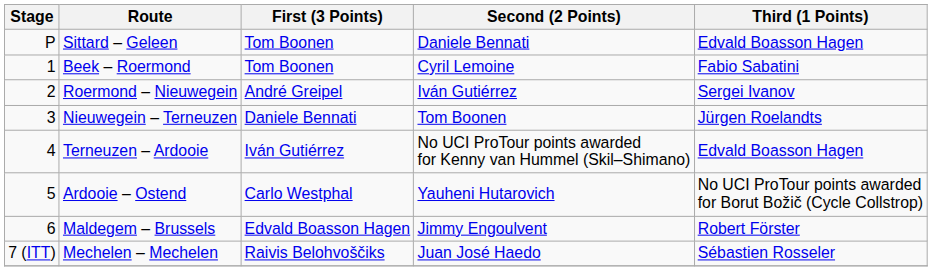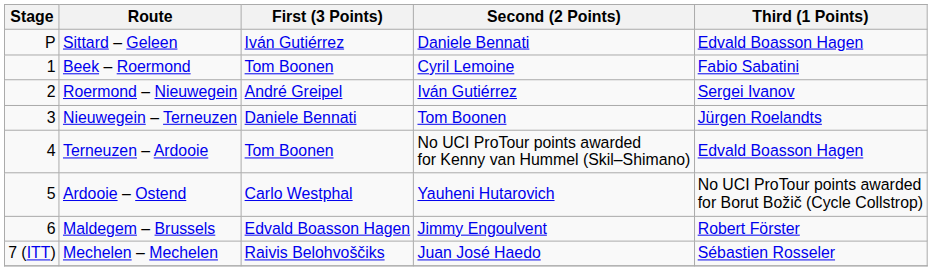 <table class="wikitable">
 <tr>
 <th>Stage</th>
 <th>Route</th>
 <th>First (3 Points)</th>
 <th>Second (2 Points)</th>
 <th>Third (1 Points)</th>
 </tr>
 <tr>
 <td align=right>P</td>
 <td><a href='#'>Sittard</a> – <a href='#'>Geleen</a> </td>
-<td><a href='#'>Tom Boonen</a> </td>
+<td><a href='#'>Iván Gutiérrez</a> </td>
 <td><a href='#'>Daniele Bennati</a> </td>
 <td><a href='#'>Edvald Boasson Hagen</a> </td>
 </tr>
 <tr>
 <td align=right>1</td>
 <td><a href='#'>Beek</a> – <a href='#'>Roermond</a> </td>
 <td><a href='#'>Tom Boonen</a> </td>
 <td><a href='#'>Cyril Lemoine</a> </td>
 <td><a href='#'>Fabio Sabatini</a> </td>
 </tr>
 <tr>
 <td align=right>2</td>
 <td><a href='#'>Roermond</a> – <a href='#'>Nieuwegein</a> </td>
 <td><a href='#'>André Greipel</a> </td>
 <td><a href='#'>Iván Gutiérrez</a> </td>
 <td><a href='#'>Sergei Ivanov</a> </td>
 </tr>
 <tr>
 <td align=right>3</td>
 <td><a href='#'>Nieuwegein</a> – <a href='#'>Terneuzen</a> </td>
 <td><a href='#'>Daniele Bennati</a> </td>
 <td><a href='#'>Tom Boonen</a> </td>
 <td><a href='#'>Jürgen Roelandts</a> </td>
 </tr>
 <tr>
 <td align=right>4</td>
 <td><a href='#'>Terneuzen</a> – <a href='#'>Ardooie</a> </td>
-<td><a href='#'>Iván Gutiérrez</a> </td>
+<td><a href='#'>Tom Boonen</a> </td>
 <td>No UCI ProTour points awarded<br>for Kenny van Hummel  (Skil–Shimano)</td>
 <td><a href='#'>Edvald Boasson Hagen</a> </td>
 </tr>
 <tr>
 <td align=right>5</td>
 <td><a href='#'>Ardooie</a> – <a href='#'>Ostend</a> </td>
 <td><a href='#'>Carlo Westphal</a> </td>
 <td><a href='#'>Yauheni Hutarovich</a> </td>
 <td>No UCI ProTour points awarded<br>for Borut Božič  (Cycle Collstrop)</td>
 </tr>
 <tr>
 <td align=right>6</td>
 <td><a href='#'>Maldegem</a> – <a href='#'>Brussels</a> </td>
 <td><a href='#'>Edvald Boasson Hagen</a> </td>
 <td><a href='#'>Jimmy Engoulvent</a> </td>
 <td><a href='#'>Robert Förster</a> </td>
 </tr>
 <tr>
 <td align=right>7 (<a href='#'>ITT</a>)</td>
 <td><a href='#'>Mechelen</a> – <a href='#'>Mechelen</a> </td>
 <td><a href='#'>Raivis Belohvoščiks</a> </td>
 <td><a href='#'>Juan José Haedo</a> </td>
 <td><a href='#'>Sébastien Rosseler</a> </td>
 </tr>
 <tr>
 </tr>
 </table>
